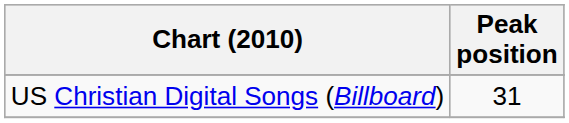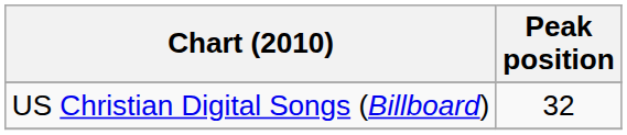 <table class="wikitable sortable">
 <tr>
 <th>Chart (2010)</th>
 <th>Peak <br> position</th>
 </tr>
 <tr>
 </tr>
 <tr>
 <td>US <a href='#'>Christian Digital Songs</a> (<em><a href='#'>Billboard</a></em>)</td>
-<td align="center">31</td>
+<td align="center">32</td>
 </tr>
 <tr>
 </tr>
 </table>
